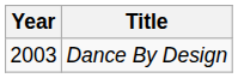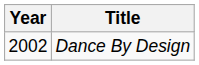 <table class="wikitable">
 <tr>
 <th>Year</th>
 <th>Title</th>
 </tr>
 <tr>
-<td>2003</td>
+<td>2002</td>
 <td><em>Dance By Design</em></td>
 </tr>
 </table>
